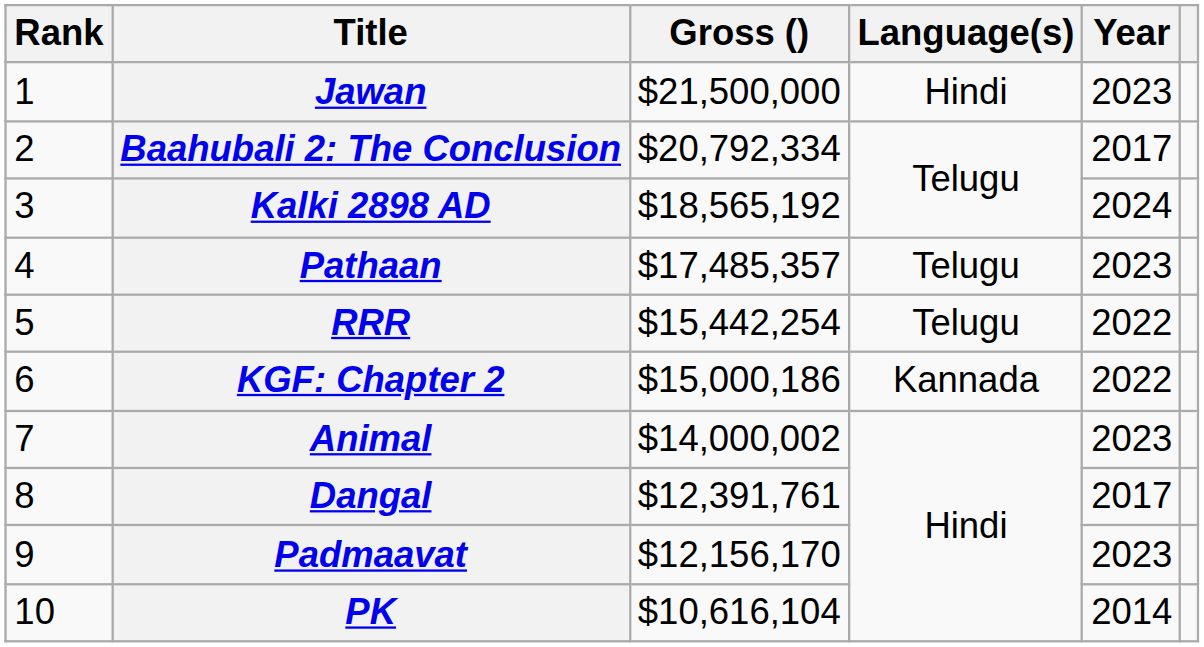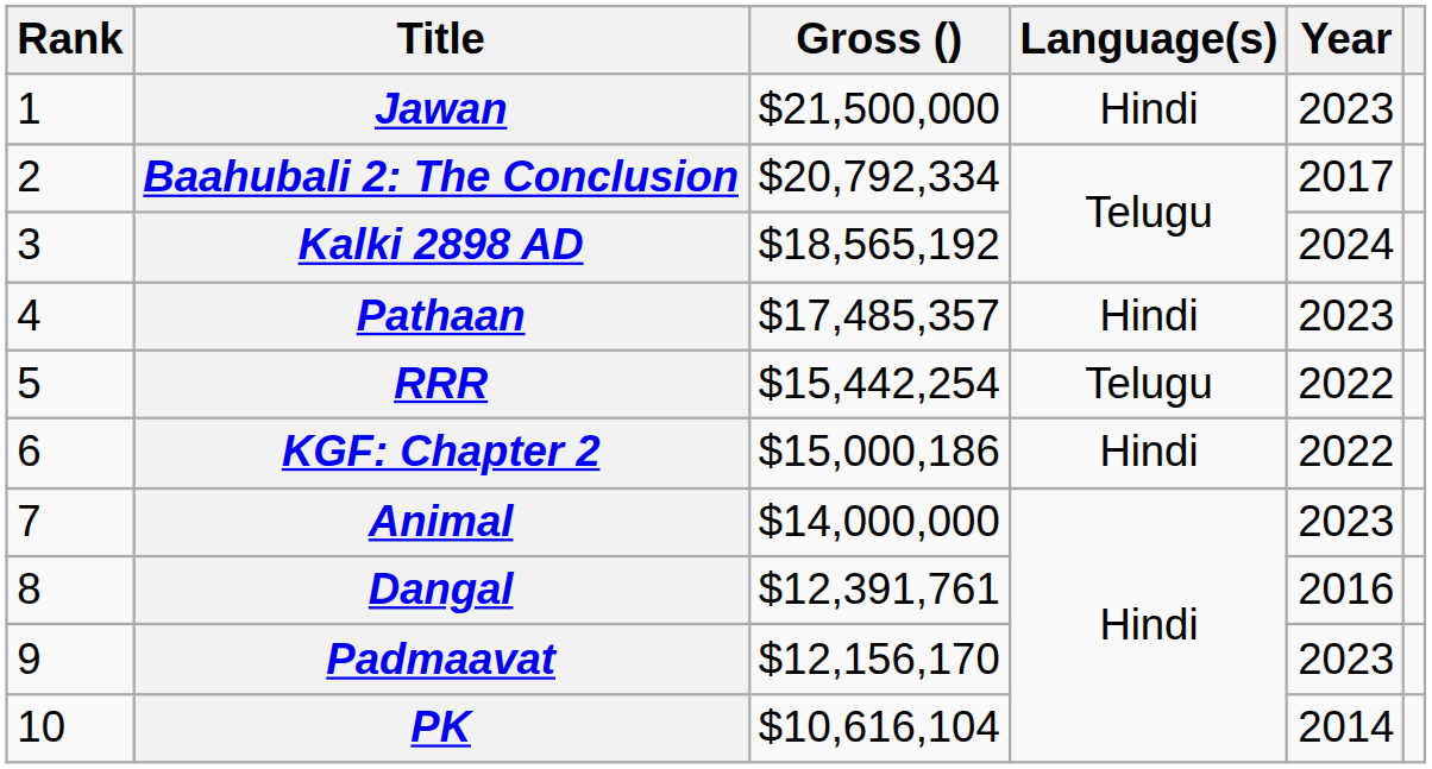 <table class="wikitable sortable plainrowheaders" style="margin:auto; margin:auto;">
 <tr>
 <th>Rank</th>
 <th>Title</th>
 <th>Gross ()</th>
 <th>Language(s)</th>
 <th>Year</th>
 <th class="unsortable"></th>
 </tr>
 <tr>
 <td>1</td>
 <th scope="row"><em><a href='#'>Jawan</a></em></th>
 <td style="text-align:right">$21,500,000</td>
 <td style="text-align:center;">Hindi</td>
 <td style="text-align:center;">2023</td>
 <td style="text-align:center;"></td>
 </tr>
 <tr>
 <td>2</td>
 <th scope="row"><em><a href='#'>Baahubali 2: The Conclusion</a></em></th>
 <td style="text-align:right">$20,792,334</td>
 <td rowspan="2" style="text-align:center;">Telugu</td>
 <td style="text-align:center;">2017</td>
 <td style="text-align:center;"></td>
 </tr>
 <tr>
 <td>3</td>
 <th scope="row"><em><a href='#'>Kalki 2898 AD</a></em></th>
 <td style="text-align:right">$18,565,192</td>
 <td style="text-align:center;">2024</td>
 <td style="text-align:center;"></td>
 </tr>
 <tr>
 <td>4</td>
 <th scope="row"><em><a href='#'>Pathaan</a></em></th>
 <td style="text-align:right">$17,485,357</td>
-<td style="text-align:center;">Telugu</td>
+<td style="text-align:center;">Hindi</td>
 <td style="text-align:center;">2023</td>
 <td style="text-align:center;"></td>
 </tr>
 <tr>
 <td>5</td>
 <th scope="row"><em><a href='#'>RRR</a></em></th>
 <td style="text-align:right">$15,442,254</td>
 <td style="text-align:center;">Telugu</td>
 <td style="text-align:center;">2022</td>
 <td style="text-align:center;"></td>
 </tr>
 <tr>
 <td>6</td>
 <th scope="row"><em><a href='#'>KGF: Chapter 2</a></em></th>
 <td style="text-align:right">$15,000,186</td>
-<td style="text-align:center;">Kannada</td>
+<td style="text-align:center;">Hindi</td>
 <td style="text-align:center;">2022</td>
 <td style="text-align:center;"></td>
 </tr>
 <tr>
 <td>7</td>
 <th scope="row"><em><a href='#'>Animal</a></em></th>
-<td style="text-align:right">$14,000,002</td>
+<td style="text-align:right">$14,000,000</td>
 <td rowspan="4" style="text-align:center;">Hindi</td>
 <td style="text-align:center;">2023</td>
 <td style="text-align:center;"></td>
 </tr>
 <tr>
 <td>8</td>
 <th scope="row"><em><a href='#'>Dangal</a></em></th>
 <td style="text-align:right">$12,391,761</td>
-<td style="text-align:center;">2017</td>
+<td style="text-align:center;">2016</td>
 <td style="text-align:center;"></td>
 </tr>
 <tr>
 <td>9</td>
 <th scope="row"><em><a href='#'>Padmaavat</a></em></th>
 <td style="text-align:right">$12,156,170</td>
 <td style="text-align:center;">2023</td>
 <td style="text-align:center;"></td>
 </tr>
 <tr>
 <td>10</td>
 <th scope="row"><em><a href='#'>PK</a></em></th>
 <td style="text-align:right">$10,616,104</td>
 <td style="text-align:center;">2014</td>
 <td style="text-align:center;"></td>
 </tr>
 </table>
